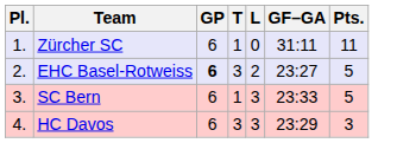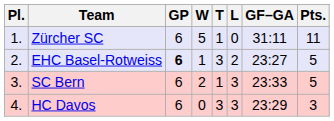 <table class="wikitable">
 <tr>
 <th>Pl.</th>
 <th>Team</th>
 <th>GP</th>
+<th>W</th>
 <th>T</th>
 <th>L</th>
 <th>GF–GA</th>
 <th>Pts.</th>
 </tr>
 <tr align="center " bgcolor="#e6e6fa">
 <td>1.</td>
 <td align="left"><a href='#'>Zürcher SC</a></td>
 <td>6</td>
+<td>5</td>
 <td>1</td>
 <td>0</td>
 <td>31:11</td>
 <td>11</td>
 </tr>
 <tr align="center "  bgcolor="#e6e6fa">
 <td>2.</td>
 <td align="left"><a href='#'>EHC Basel-Rotweiss</a></td>
 <td><strong>6</strong></td>
+<td>1</td>
 <td>3</td>
 <td>2</td>
 <td>23:27</td>
 <td>5</td>
 </tr>
 <tr align="center "  bgcolor="#ffcccc">
 <td>3.</td>
 <td align="left"><a href='#'>SC Bern</a></td>
 <td>6</td>
+<td>2</td>
 <td>1</td>
 <td>3</td>
 <td>23:33</td>
 <td>5</td>
 </tr>
 <tr align="center "  bgcolor="#ffcccc">
 <td>4.</td>
 <td align="left"><a href='#'>HC Davos</a></td>
 <td>6</td>
+<td>0</td>
 <td>3</td>
 <td>3</td>
 <td>23:29</td>
 <td>3</td>
 </tr>
 </table>
